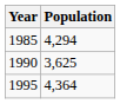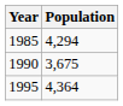 <table class="wikitable">
 <tr>
 <th>Year</th>
 <th>Population</th>
 </tr>
 <tr>
 <td>1985</td>
 <td>4,294</td>
 </tr>
 <tr>
 <td>1990</td>
-<td>3,625</td>
+<td>3,675</td>
 </tr>
 <tr>
 <td>1995</td>
 <td>4,364</td>
 </tr>
 </table>
